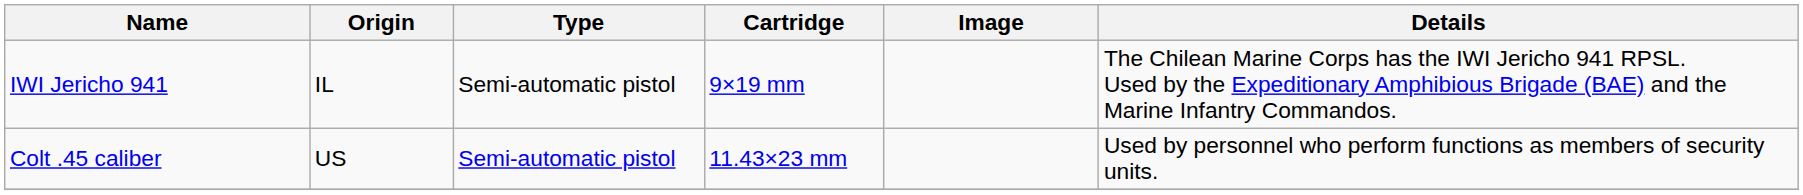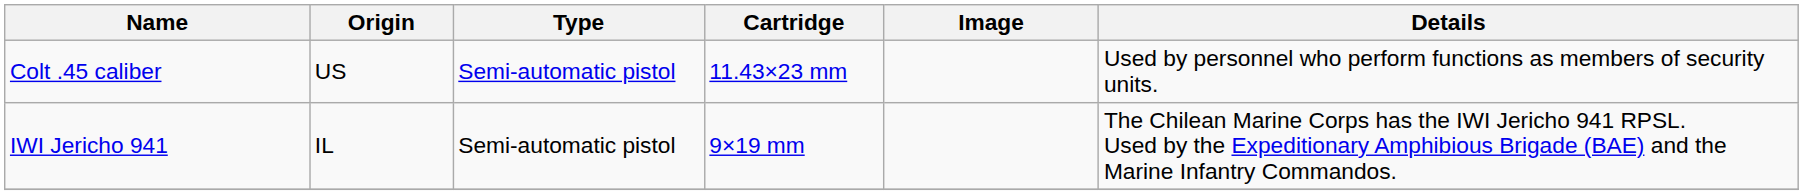 <table class="wikitable" border="0" style="width:100%">
 <tr>
 <th style="text-align: center; width:17%;">Name</th>
 <th style="text-align: center; width:8%;">Origin</th>
 <th style="text-align: center; width:14%;">Type</th>
 <th style="text-align: center; width:10%;">Cartridge</th>
 <th style="text-align: center; width:12%;">Image</th>
 <th style="text-align: center; width:44%;">Details</th>
 </tr>
 <tr>
+<td><a href='#'>Colt .45 caliber</a></td>
+<td> US</td>
+<td><a href='#'>Semi-automatic pistol</a></td>
+<td><a href='#'>11.43×23 mm</a></td>
+<td></td>
+<td>Used by personnel who perform functions as members of security units.</td>
+</tr>
+<tr>
 <td><a href='#'>IWI Jericho 941</a></td>
 <td> IL</td>
 <td>Semi-automatic pistol</td>
 <td><a href='#'>9×19 mm</a></td>
 <td></td>
 <td>The Chilean Marine Corps has the IWI Jericho 941 RPSL.<br>Used by the <a href='#'>Expeditionary Amphibious Brigade (BAE)</a> and the Marine Infantry Commandos.</td>
 </tr>
 <tr>
-<td><a href='#'>Colt .45 caliber</a></td>
-<td> US</td>
-<td><a href='#'>Semi-automatic pistol</a></td>
-<td><a href='#'>11.43×23 mm</a></td>
-<td></td>
-<td>Used by personnel who perform functions as members of security units.</td>
-</tr>
-<tr>
 </tr>
 </table>
